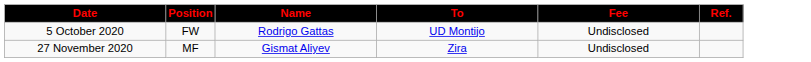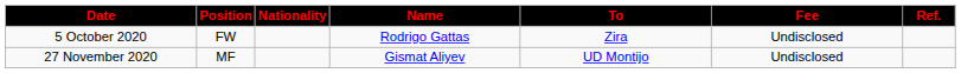 <table class="wikitable"  style="text-align:center; font-size:90%; ">
 <tr>
 <th style="background:#000000; color:#FF0000; width:200px;">Date</th>
 <th style="background:#000000; color:#FF0000; width:50px;">Position</th>
+<th style="background:#000000; color:#FF0000; width:50px;">Nationality</th>
 <th style="background:#000000; color:#FF0000; width:200px;">Name</th>
 <th style="background:#000000; color:#FF0000; width:200px;">To</th>
 <th style="background:#000000; color:#FF0000; width:200px;">Fee</th>
 <th style="background:#000000; color:#FF0000; width:50px;">Ref.</th>
 </tr>
 <tr>
 <td>5 October 2020</td>
 <td>FW</td>
+<td></td>
 <td><a href='#'>Rodrigo Gattas</a></td>
-<td><a href='#'>UD Montijo</a></td>
+<td><a href='#'>Zira</a></td>
 <td>Undisclosed</td>
 <td></td>
 </tr>
 <tr>
 <td>27 November 2020</td>
 <td>MF</td>
+<td></td>
 <td><a href='#'>Gismat Aliyev</a></td>
-<td><a href='#'>Zira</a></td>
+<td><a href='#'>UD Montijo</a></td>
 <td>Undisclosed</td>
 <td></td>
 </tr>
 </table>
